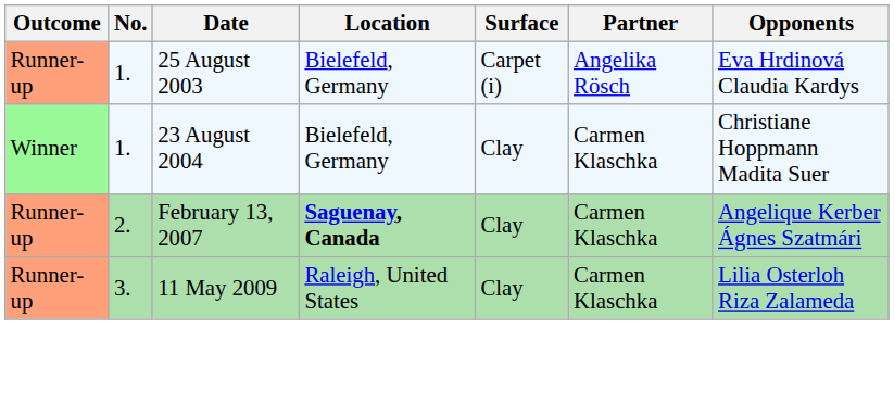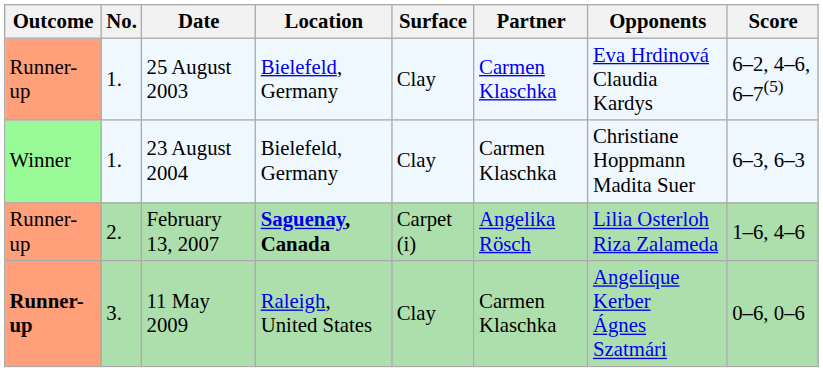 <table class="sortable wikitable" style=font-size:97%>
 <tr>
 <th>Outcome</th>
 <th>No.</th>
 <th>Date</th>
 <th>Location</th>
 <th>Surface</th>
 <th>Partner</th>
 <th>Opponents</th>
+<th class="unsortable">Score</th>
 </tr>
 <tr style="background:#f0f8ff;">
 <td style="background:#ffa07a;">Runner-up</td>
 <td>1.</td>
 <td>25 August 2003</td>
 <td><a href='#'>Bielefeld</a>, Germany</td>
-<td>Carpet (i)</td>
-<td> <a href='#'>Angelika Rösch</a></td>
+<td>Clay</td>
+<td> <a href='#'>Carmen Klaschka</a></td>
 <td> <a href='#'>Eva Hrdinová</a> <br>  Claudia Kardys</td>
+<td>6–2, 4–6, 6–7<sup>(5)</sup></td>
 </tr>
 <tr style="background:#f0f8ff;">
 <td style="background:#98fb98;">Winner</td>
 <td>1.</td>
 <td>23 August 2004</td>
 <td>Bielefeld, Germany</td>
 <td>Clay</td>
 <td> Carmen Klaschka</td>
 <td> Christiane Hoppmann <br>  Madita Suer</td>
+<td>6–3, 6–3</td>
 </tr>
 <tr style="background:#addfad;">
 <td bgcolor="FFA07A">Runner-up</td>
 <td>2.</td>
 <td>February 13, 2007</td>
 <td><strong><a href='#'>Saguenay</a>, Canada</strong></td>
-<td>Clay</td>
-<td> Carmen Klaschka</td>
-<td> <a href='#'>Angelique Kerber</a> <br>  <a href='#'>Ágnes Szatmári</a></td>
+<td>Carpet (i)</td>
+<td> <a href='#'>Angelika Rösch</a></td>
+<td> <a href='#'>Lilia Osterloh</a> <br>  <a href='#'>Riza Zalameda</a></td>
+<td>1–6, 4–6</td>
 </tr>
 <tr style="background:#addfad;">
-<td style="background:#ffa07a;">Runner-up</td>
+<td style="background:#ffa07a;"><strong>Runner-up</strong></td>
 <td>3.</td>
 <td>11 May 2009</td>
 <td><a href='#'>Raleigh</a>, United States</td>
 <td>Clay</td>
 <td> Carmen Klaschka</td>
-<td> <a href='#'>Lilia Osterloh</a> <br>  <a href='#'>Riza Zalameda</a></td>
+<td> <a href='#'>Angelique Kerber</a> <br>  <a href='#'>Ágnes Szatmári</a></td>
+<td>0–6, 0–6</td>
 </tr>
 </table>
